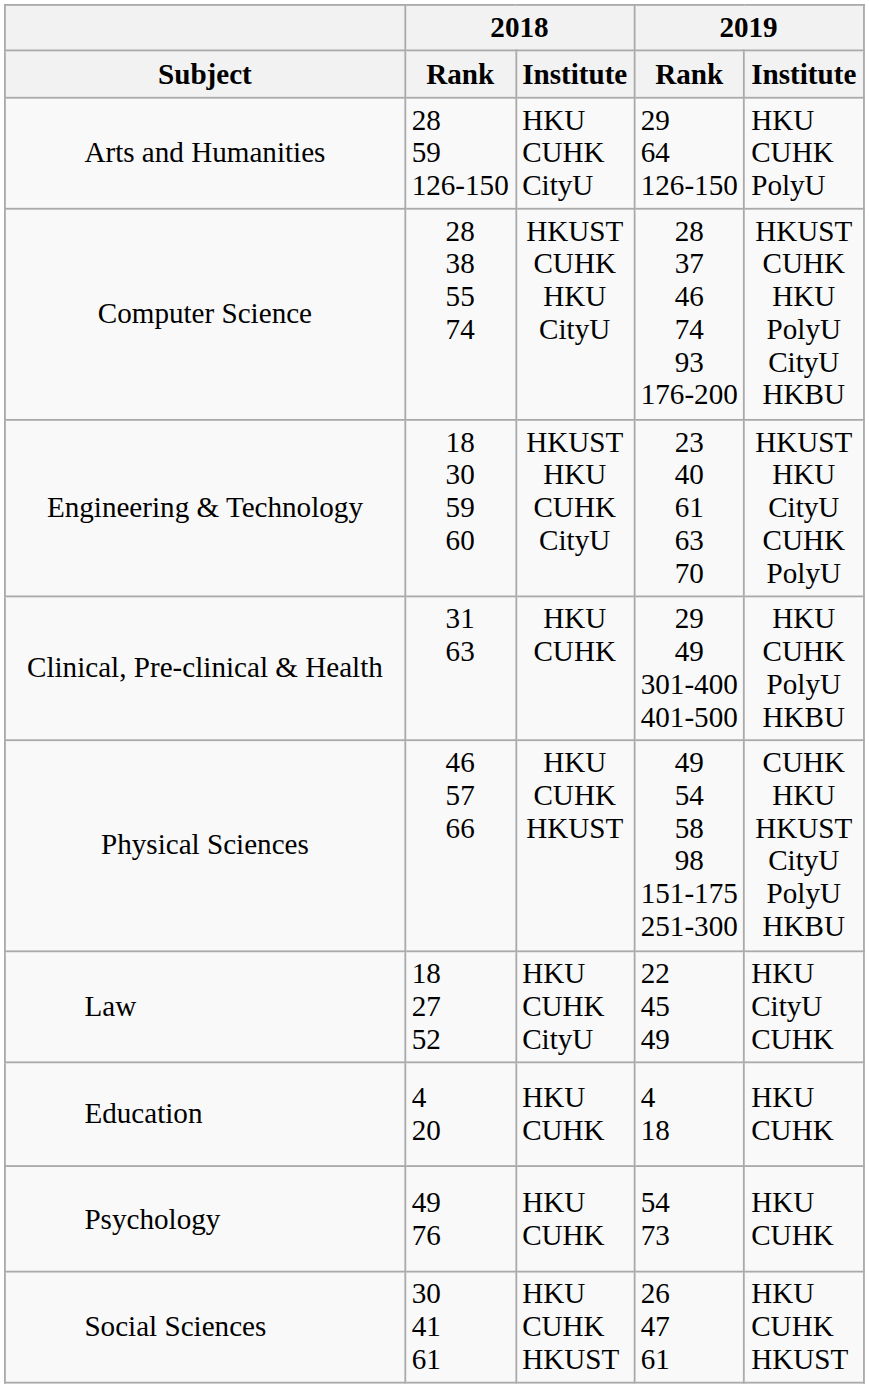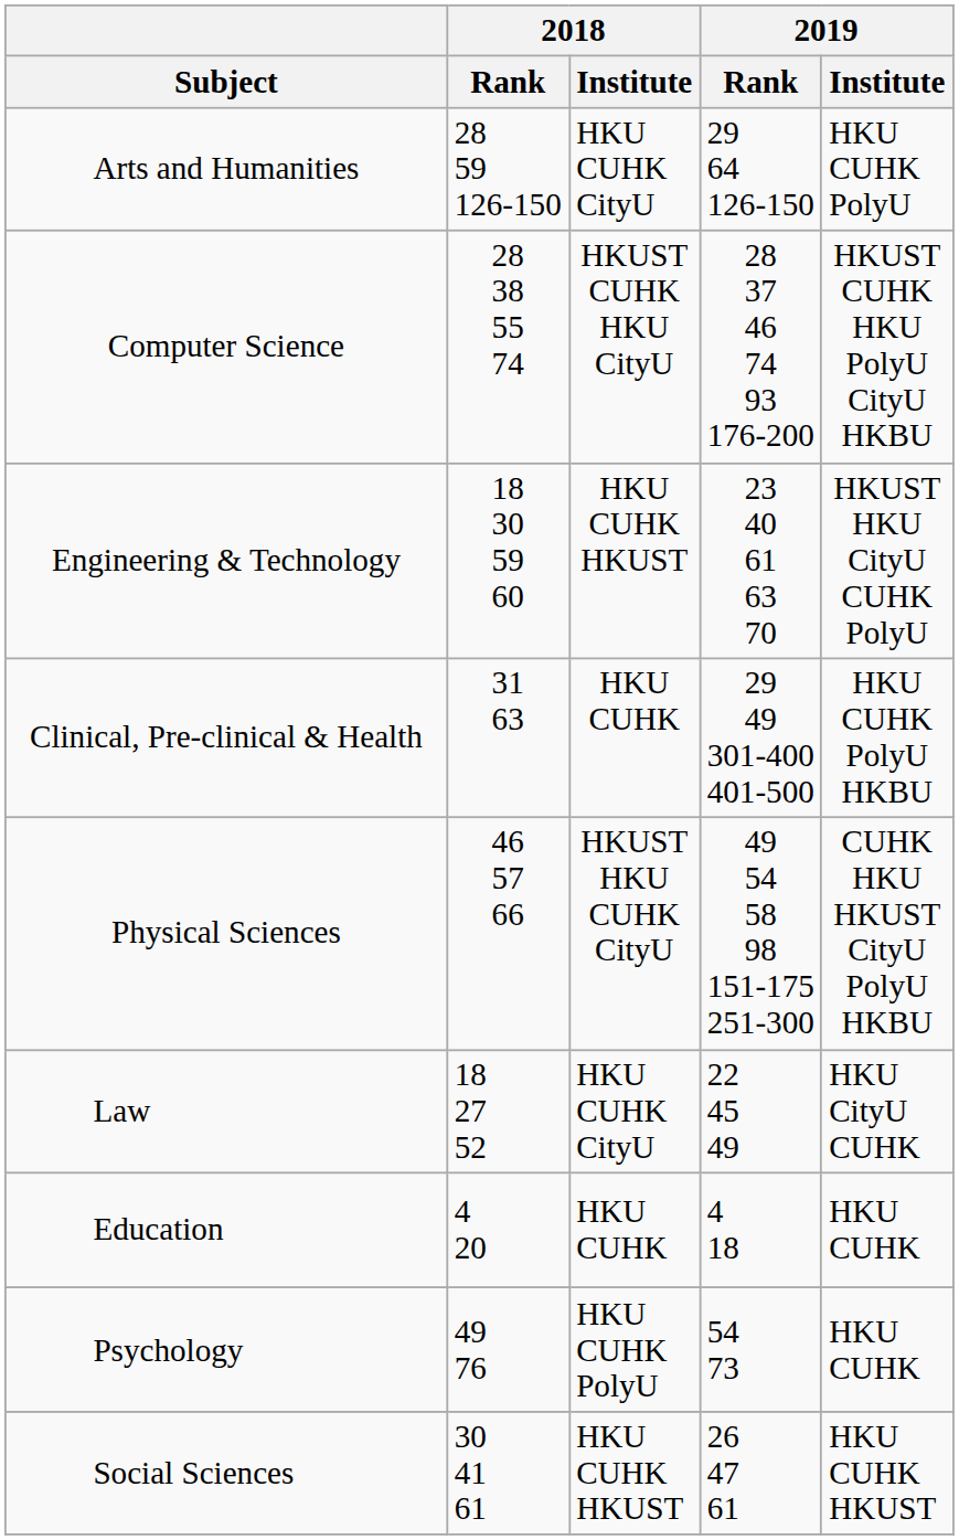 <table class="wikitable">
 <tr>
 <th></th>
 <th colspan="2">2018</th>
 <th colspan="2">2019</th>
 </tr>
 <tr>
 <th>Subject</th>
 <th>Rank</th>
 <th>Institute</th>
 <th>Rank</th>
 <th>Institute</th>
 </tr>
 <tr>
 <td><blockquote>Arts and Humanities</blockquote></td>
 <td>28<br>59<br>126-150</td>
 <td>HKU<br>CUHK<br>CityU</td>
 <td>29<br>64<br>126-150</td>
 <td>HKU<br>CUHK<br>PolyU</td>
 </tr>
 <tr align="center" valign="top">
 <td valign="middle">Computer Science</td>
 <td>28<br>38<br>55<br>74</td>
 <td>HKUST<br>CUHK<br>HKU<br>CityU</td>
 <td>28<br>37<br>46<br>74<br>93<br>176-200</td>
 <td>HKUST<br>CUHK<br>HKU<br>PolyU<br>CityU<br>HKBU</td>
 </tr>
 <tr align="center" valign="top">
 <td valign="middle">Engineering & Technology</td>
 <td>18<br>30<br>59<br>60</td>
-<td>HKUST<br>HKU<br>CUHK<br>CityU</td>
+<td>HKU<br>CUHK<br>HKUST</td>
 <td>23<br>40<br>61<br>63<br>70</td>
 <td>HKUST<br>HKU<br>CityU<br>CUHK<br>PolyU</td>
 </tr>
 <tr align="center" valign="top">
 <td valign="middle">Clinical, Pre-clinical & Health</td>
 <td>31<br>63</td>
 <td>HKU<br>CUHK</td>
 <td>29<br> 49<br> 301-400<br> 401-500</td>
 <td>HKU<br> CUHK<br> PolyU<br> HKBU</td>
 </tr>
 <tr align="center" valign="top">
 <td valign="middle">Physical Sciences</td>
 <td>46<br>57<br>66</td>
-<td>HKU<br>CUHK<br>HKUST</td>
+<td>HKUST<br>HKU<br>CUHK<br>CityU</td>
 <td>49<br> 54<br> 58<br> 98<br> 151-175<br> 251-300</td>
 <td>CUHK<br> HKU<br> HKUST<br> CityU<br> PolyU<br> HKBU</td>
 </tr>
 <tr>
 <td><blockquote>Law</blockquote></td>
 <td>18<br>27<br>52</td>
 <td>HKU<br>CUHK<br>CityU</td>
 <td>22<br>45<br>49</td>
 <td>HKU<br>CityU<br>CUHK</td>
 </tr>
 <tr>
 <td><blockquote>Education</blockquote></td>
 <td>4<br>20</td>
 <td>HKU<br>CUHK</td>
 <td>4<br>18</td>
 <td>HKU<br>CUHK</td>
 </tr>
 <tr>
 <td><blockquote>Psychology</blockquote></td>
 <td>49<br>76</td>
-<td>HKU<br>CUHK</td>
+<td>HKU<br>CUHK<br>PolyU</td>
 <td>54<br>73</td>
 <td>HKU<br>CUHK</td>
 </tr>
 <tr>
 <td><blockquote>Social Sciences</blockquote></td>
 <td>30<br>41<br>61</td>
 <td>HKU<br>CUHK<br>HKUST</td>
 <td>26<br>47<br>61</td>
 <td>HKU<br>CUHK<br>HKUST</td>
 </tr>
 </table>
